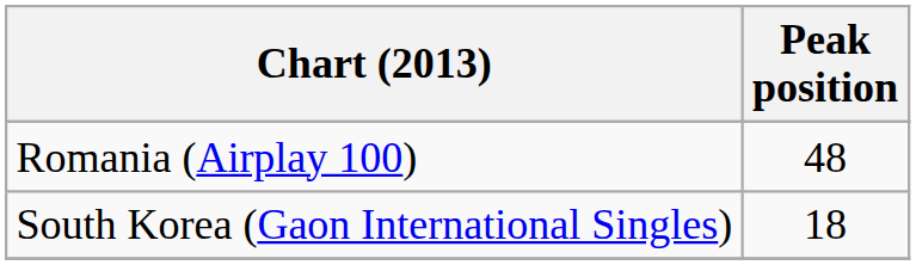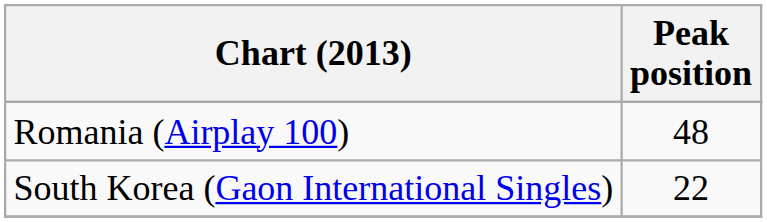 <table class="sortable wikitable">
 <tr>
 <th>Chart (2013)</th>
 <th>Peak<br>position</th>
 </tr>
 <tr>
 </tr>
 <tr>
 </tr>
 <tr>
 </tr>
 <tr>
 </tr>
 <tr>
 </tr>
 <tr>
 <td>Romania (<a href='#'>Airplay 100</a>)</td>
 <td style="text-align:center;">48</td>
 </tr>
 <tr>
 <td>South Korea (<a href='#'>Gaon International Singles</a>)</td>
-<td align="center">18</td>
+<td align="center">22</td>
 </tr>
 <tr>
 </tr>
 </table>
